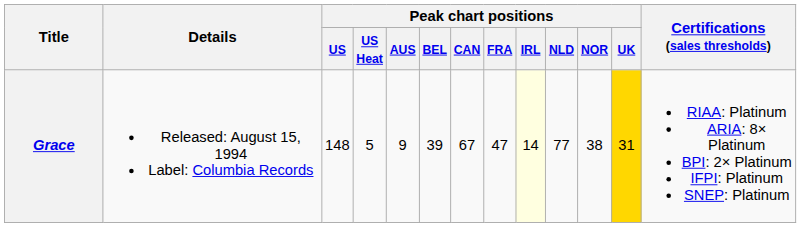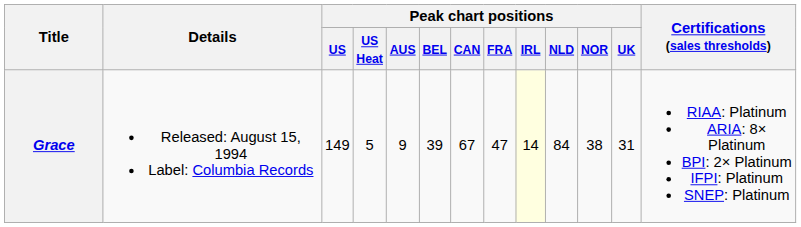 <table class="wikitable plainrowheaders" style="text-align:center;">
 <tr>
 <th width="100" rowspan="2">Title</th>
 <th width="230" rowspan="2">Details</th>
 <th colspan="10">Peak chart positions</th>
 <th width="160" rowspan="2"><a href='#'>Certifications</a><br><small>(<a href='#'>sales thresholds</a>)</small></th>
 </tr>
 <tr style="line-height:1.2">
 <th width="25"><small><a href='#'>US</a><br></small></th>
 <th width="25"><small><a href='#'>US Heat</a><br></small></th>
 <th width="25"><small><a href='#'>AUS</a><br></small></th>
 <th width="25"><small><a href='#'>BEL</a><br></small></th>
 <th width="25"><small><a href='#'>CAN</a><br></small></th>
 <th width="25"><small><a href='#'>FRA</a><br></small></th>
 <th width="25"><small><a href='#'>IRL</a><br></small></th>
 <th width="25"><small><a href='#'>NLD</a><br></small></th>
 <th width="25"><small><a href='#'>NOR</a><br></small></th>
 <th width="25"><small><a href='#'>UK</a><br></small></th>
 </tr>
 <tr>
 <th scope="row"><em><a href='#'>Grace</a></em></th>
 <td><br><ul><li>Released: August 15, 1994</li><li>Label: <a href='#'>Columbia Records</a></li></ul></td>
-<td>148</td>
+<td>149</td>
 <td>5</td>
 <td>9</td>
 <td>39</td>
 <td>67</td>
 <td>47</td>
 <td style="background: lightyellow;">14</td>
-<td>77</td>
+<td>84</td>
 <td>38</td>
-<td style="background: gold;">31</td>
+<td>31</td>
 <td><br><ul><li><a href='#'>RIAA</a>: Platinum</li><li><a href='#'>ARIA</a>: 8× Platinum</li><li><a href='#'>BPI</a>: 2× Platinum</li><li><a href='#'>IFPI</a>: Platinum</li><li><a href='#'>SNEP</a>: Platinum</li></ul></td>
 </tr>
 </table>
